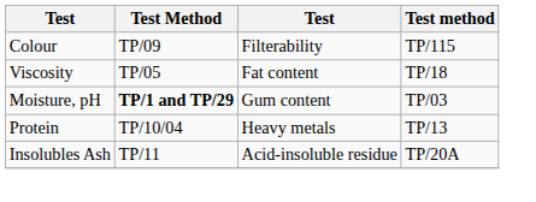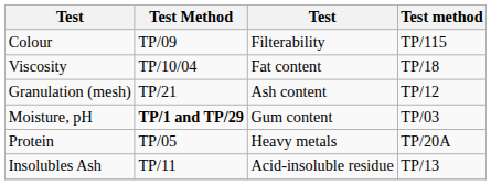 <table class="wikitable">
 <tr>
 <th>Test</th>
 <th>Test Method</th>
 <th>Test</th>
 <th>Test method</th>
 </tr>
 <tr>
 <td>Colour</td>
 <td>TP/09</td>
 <td>Filterability</td>
 <td>TP/115</td>
 </tr>
 <tr>
 <td>Viscosity</td>
-<td>TP/05</td>
+<td>TP/10/04</td>
 <td>Fat content</td>
 <td>TP/18</td>
+</tr>
+<tr>
+<td>Granulation (mesh)</td>
+<td>TP/21</td>
+<td>Ash content</td>
+<td>TP/12</td>
 </tr>
 <tr>
 <td>Moisture, pH</td>
 <td><strong>TP/1 and TP/29</strong></td>
 <td>Gum content</td>
 <td>TP/03</td>
 </tr>
 <tr>
 <td>Protein</td>
-<td>TP/10/04</td>
+<td>TP/05</td>
 <td>Heavy metals</td>
-<td>TP/13</td>
+<td>TP/20A</td>
 </tr>
 <tr>
 <td>Insolubles Ash</td>
 <td>TP/11</td>
 <td>Acid-insoluble residue</td>
-<td>TP/20A</td>
+<td>TP/13</td>
 </tr>
 <tr>
 </tr>
 </table>
